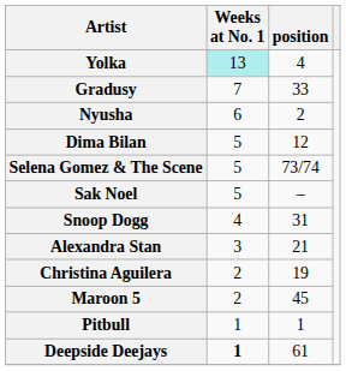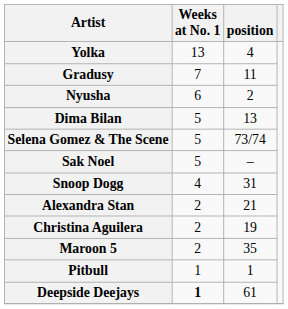 <table class="wikitable plainrowheaders" style="text-align:center;">
 <tr>
 <th scope="col">Artist</th>
 <th scope="col">Weeks<br>at No. 1</th>
 <th scope="col"><br>position</th>
 <th scope="col"></th>
 </tr>
 <tr>
 <th scope=row>Yolka</th>
-<td style="background: paleturquoise;">13</td>
+<td>13</td>
 <td>4</td>
 <td rowspan="12"></td>
 </tr>
 <tr>
 <th scope=row>Gradusy</th>
 <td>7</td>
-<td>33</td>
+<td>11</td>
 </tr>
 <tr>
 <th scope=row>Nyusha</th>
 <td>6</td>
 <td>2</td>
 </tr>
 <tr>
 <th scope=row>Dima Bilan</th>
 <td>5</td>
-<td>12</td>
+<td>13</td>
 </tr>
 <tr>
 <th scope=row>Selena Gomez & The Scene</th>
 <td>5</td>
 <td>73/74</td>
 </tr>
 <tr>
 <th scope=row>Sak Noel</th>
 <td>5</td>
 <td>–</td>
 </tr>
 <tr>
 <th scope=row>Snoop Dogg</th>
 <td>4</td>
 <td>31</td>
 </tr>
 <tr>
 <th scope=row>Alexandra Stan</th>
-<td>3</td>
+<td>2</td>
 <td>21</td>
 </tr>
 <tr>
 <th scope=row>Christina Aguilera</th>
 <td>2</td>
 <td>19</td>
 </tr>
 <tr>
 <th scope=row>Maroon 5</th>
 <td>2</td>
-<td>45</td>
+<td>35</td>
 </tr>
 <tr>
 <th scope=row>Pitbull</th>
 <td>1</td>
 <td>1</td>
 </tr>
 <tr>
 <th scope=row>Deepside Deejays</th>
 <td><strong>1</strong></td>
 <td>61</td>
 </tr>
 <tr>
 </tr>
 </table>
